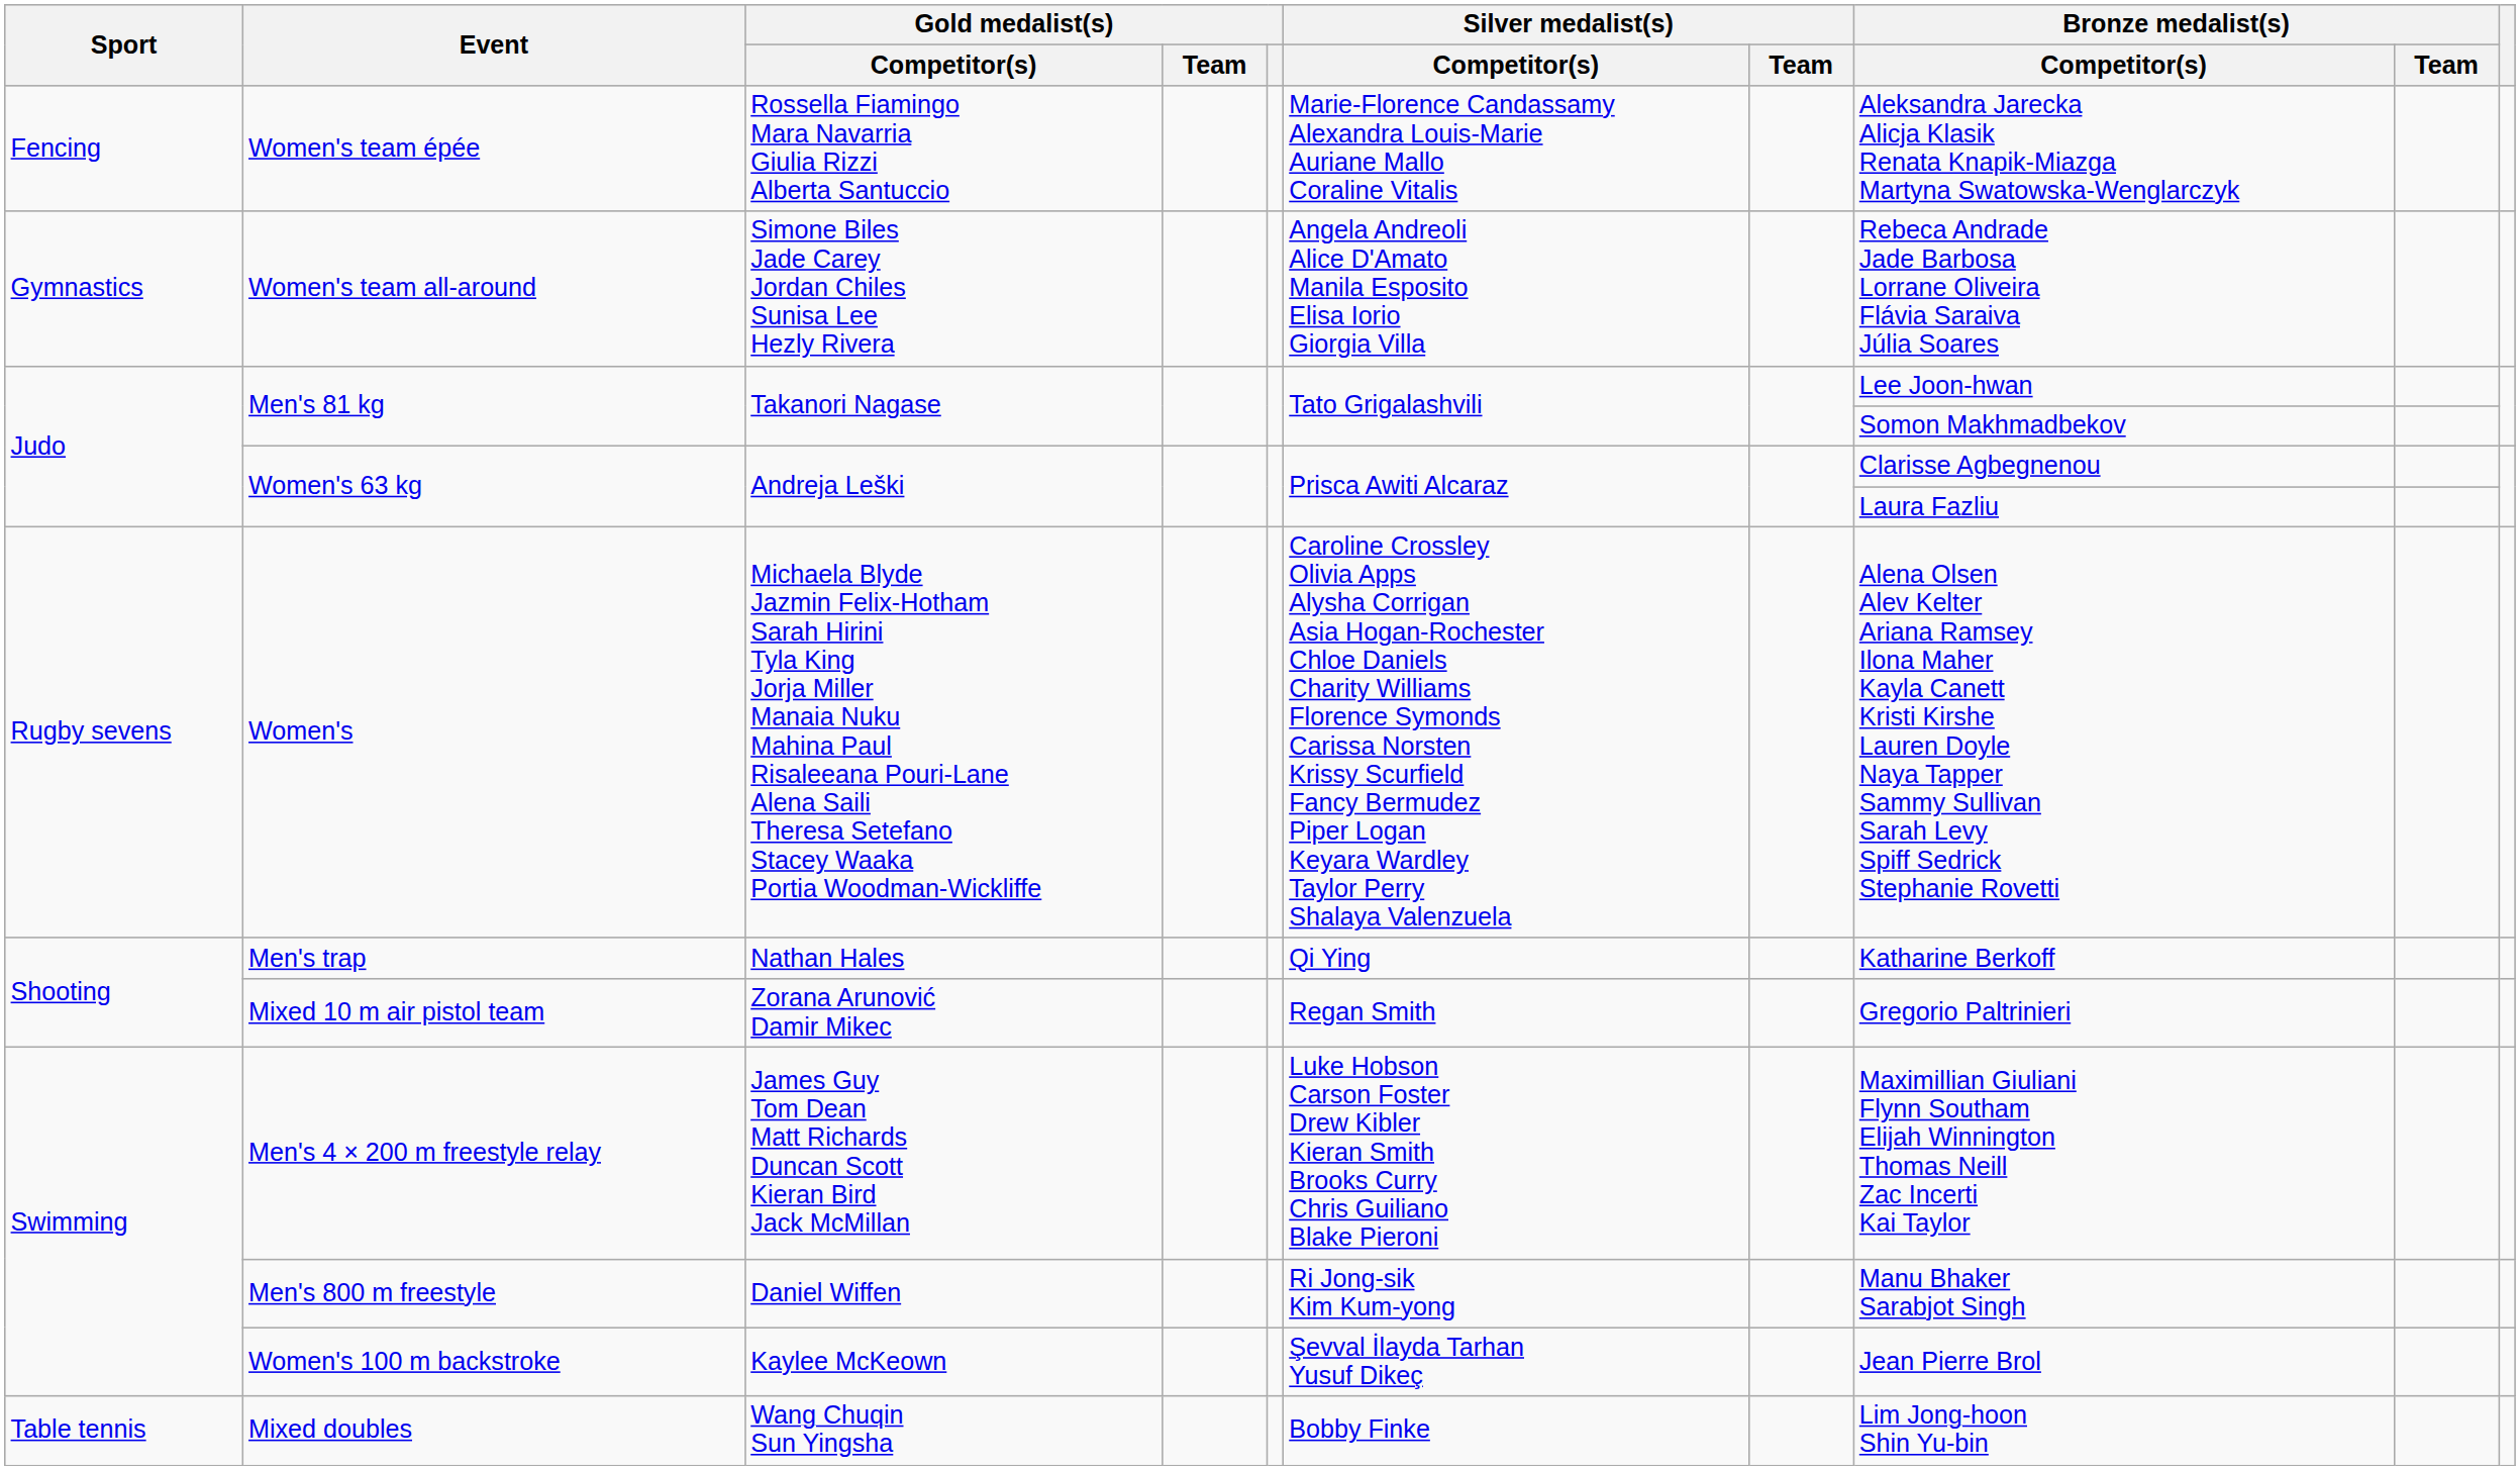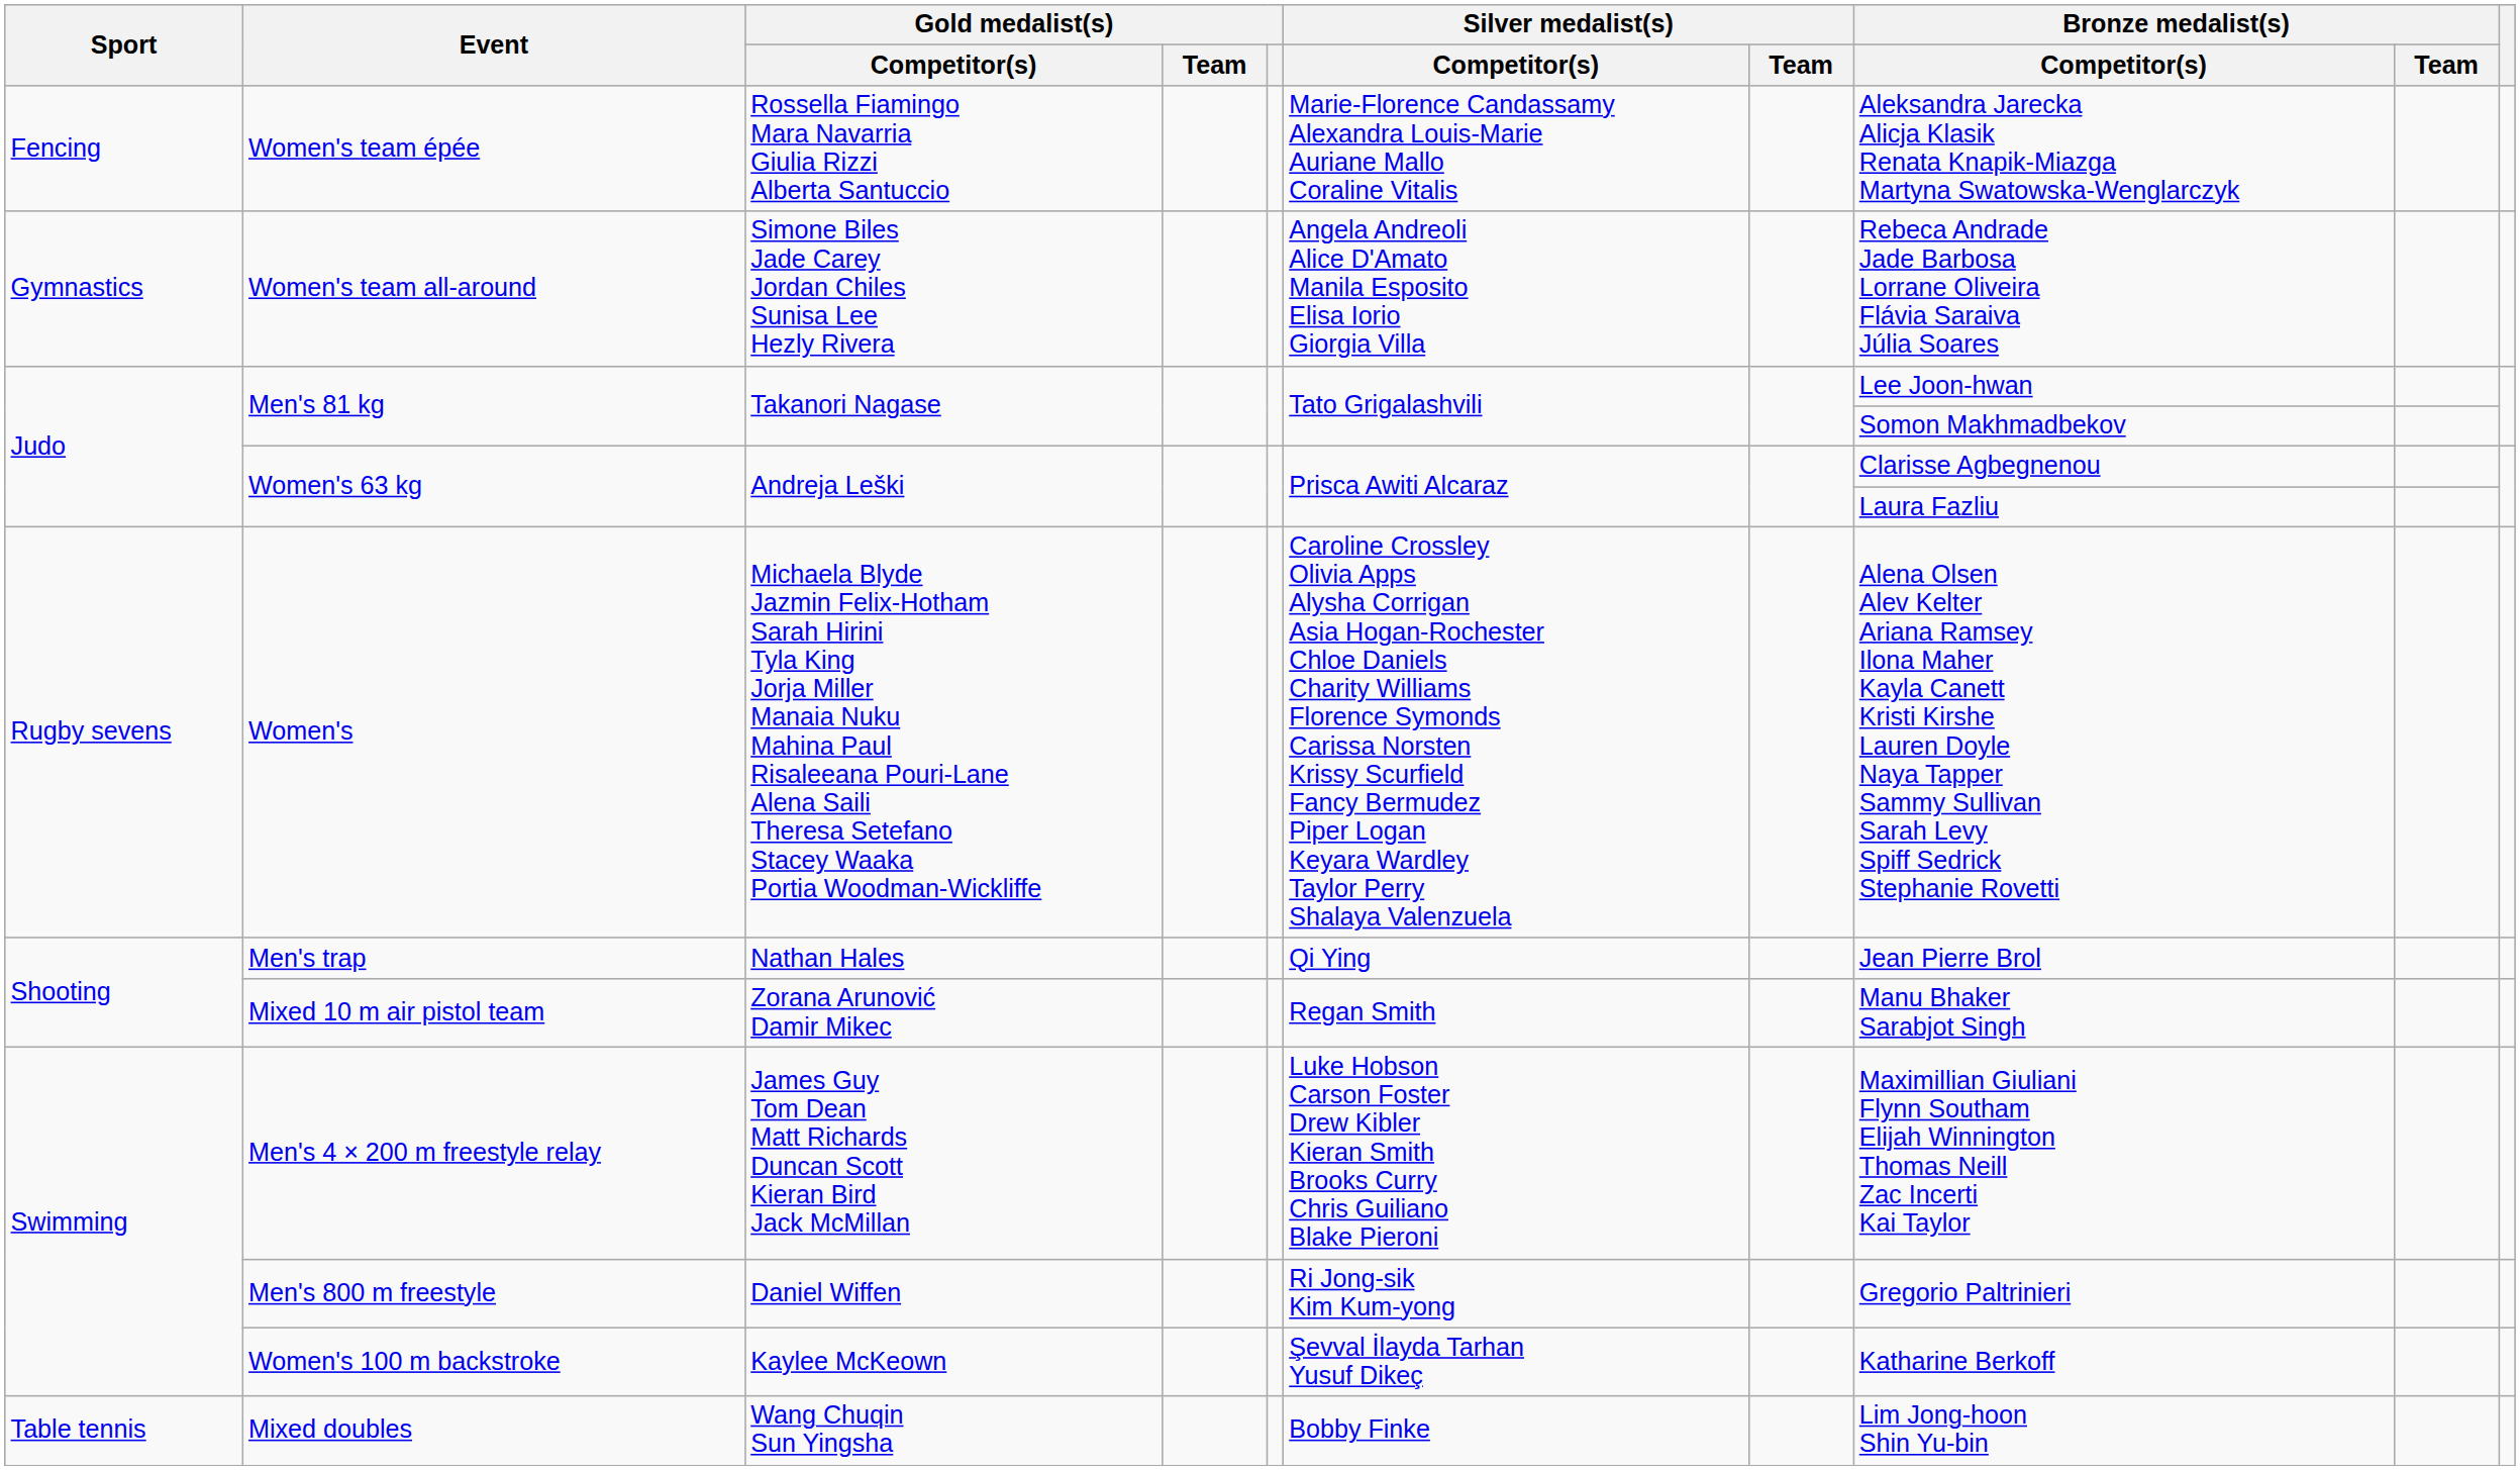 <table class="wikitable" style="width:100%;">
 <tr>
 <th rowspan="2">Sport</th>
 <th rowspan="2">Event</th>
 <th colspan="3">Gold medalist(s)</th>
 <th colspan="2">Silver medalist(s)</th>
 <th colspan="2">Bronze medalist(s)</th>
 <th rowspan="2"></th>
 </tr>
 <tr>
 <th>Competitor(s)</th>
 <th>Team</th>
 <th></th>
 <th>Competitor(s)</th>
 <th>Team</th>
 <th>Competitor(s)</th>
 <th>Team</th>
 </tr>
 <tr>
 <td><a href='#'>Fencing</a></td>
 <td><a href='#'>Women's team épée</a></td>
 <td><a href='#'>Rossella Fiamingo</a> <br> <a href='#'>Mara Navarria</a> <br> <a href='#'>Giulia Rizzi</a> <br> <a href='#'>Alberta Santuccio</a></td>
 <td></td>
 <td></td>
 <td><a href='#'>Marie-Florence Candassamy</a> <br> <a href='#'>Alexandra Louis-Marie</a> <br> <a href='#'>Auriane Mallo</a> <br> <a href='#'>Coraline Vitalis</a></td>
 <td></td>
 <td><a href='#'>Aleksandra Jarecka</a> <br> <a href='#'>Alicja Klasik</a> <br> <a href='#'>Renata Knapik-Miazga</a> <br> <a href='#'>Martyna Swatowska-Wenglarczyk</a></td>
 <td></td>
 <td></td>
 </tr>
 <tr>
 <td><a href='#'>Gymnastics</a></td>
 <td><a href='#'>Women's team all-around</a></td>
 <td><a href='#'>Simone Biles</a> <br> <a href='#'>Jade Carey</a> <br> <a href='#'>Jordan Chiles</a> <br> <a href='#'>Sunisa Lee</a> <br> <a href='#'>Hezly Rivera</a></td>
 <td></td>
 <td></td>
 <td><a href='#'>Angela Andreoli</a> <br> <a href='#'>Alice D'Amato</a> <br> <a href='#'>Manila Esposito</a> <br> <a href='#'>Elisa Iorio</a> <br> <a href='#'>Giorgia Villa</a></td>
 <td></td>
 <td><a href='#'>Rebeca Andrade</a> <br> <a href='#'>Jade Barbosa</a> <br> <a href='#'>Lorrane Oliveira</a> <br> <a href='#'>Flávia Saraiva</a> <br> <a href='#'>Júlia Soares</a></td>
 <td></td>
 <td></td>
 </tr>
 <tr>
 <td rowspan="4"><a href='#'>Judo</a></td>
 <td rowspan="2"><a href='#'>Men's 81 kg</a></td>
 <td rowspan="2"><a href='#'>Takanori Nagase</a></td>
 <td rowspan="2"></td>
 <td rowspan="2"></td>
 <td rowspan="2"><a href='#'>Tato Grigalashvili</a></td>
 <td rowspan="2"></td>
 <td><a href='#'>Lee Joon-hwan</a></td>
 <td></td>
 <td rowspan="2"></td>
 </tr>
 <tr>
 <td><a href='#'>Somon Makhmadbekov</a></td>
 <td></td>
 </tr>
 <tr>
 <td rowspan="2"><a href='#'>Women's 63 kg</a></td>
 <td rowspan="2"><a href='#'>Andreja Leški</a></td>
 <td rowspan="2"></td>
 <td rowspan="2"></td>
 <td rowspan="2"><a href='#'>Prisca Awiti Alcaraz</a></td>
 <td rowspan="2"></td>
 <td><a href='#'>Clarisse Agbegnenou</a></td>
 <td></td>
 <td rowspan="2"><br></td>
 </tr>
 <tr>
 <td><a href='#'>Laura Fazliu</a></td>
 <td></td>
 </tr>
 <tr>
 <td><a href='#'>Rugby sevens</a></td>
 <td><a href='#'>Women's</a></td>
 <td><a href='#'>Michaela Blyde</a> <br> <a href='#'>Jazmin Felix-Hotham</a> <br> <a href='#'>Sarah Hirini</a> <br> <a href='#'>Tyla King</a> <br> <a href='#'>Jorja Miller</a> <br> <a href='#'>Manaia Nuku</a> <br> <a href='#'>Mahina Paul</a> <br> <a href='#'>Risaleeana Pouri-Lane</a> <br> <a href='#'>Alena Saili</a> <br> <a href='#'>Theresa Setefano</a> <br> <a href='#'>Stacey Waaka</a> <br> <a href='#'>Portia Woodman-Wickliffe</a></td>
 <td></td>
 <td></td>
 <td><a href='#'>Caroline Crossley</a> <br> <a href='#'>Olivia Apps</a> <br> <a href='#'>Alysha Corrigan</a> <br> <a href='#'>Asia Hogan-Rochester</a> <br> <a href='#'>Chloe Daniels</a> <br> <a href='#'>Charity Williams</a> <br> <a href='#'>Florence Symonds</a> <br> <a href='#'>Carissa Norsten</a> <br> <a href='#'>Krissy Scurfield</a> <br> <a href='#'>Fancy Bermudez</a> <br> <a href='#'>Piper Logan</a> <br> <a href='#'>Keyara Wardley</a> <br> <a href='#'>Taylor Perry</a> <br> <a href='#'>Shalaya Valenzuela</a></td>
 <td></td>
 <td><a href='#'>Alena Olsen</a> <br> <a href='#'>Alev Kelter</a> <br> <a href='#'>Ariana Ramsey</a> <br> <a href='#'>Ilona Maher</a> <br> <a href='#'>Kayla Canett</a> <br> <a href='#'>Kristi Kirshe</a> <br> <a href='#'>Lauren Doyle</a> <br> <a href='#'>Naya Tapper</a> <br> <a href='#'>Sammy Sullivan</a> <br> <a href='#'>Sarah Levy</a> <br> <a href='#'>Spiff Sedrick</a> <br> <a href='#'>Stephanie Rovetti</a></td>
 <td></td>
 <td></td>
 </tr>
 <tr>
 <td rowspan="2"><a href='#'>Shooting</a></td>
 <td><a href='#'>Men's trap</a></td>
 <td><a href='#'>Nathan Hales</a></td>
 <td></td>
 <td></td>
 <td><a href='#'>Qi Ying</a></td>
 <td></td>
-<td><a href='#'>Katharine Berkoff</a></td>
+<td><a href='#'>Jean Pierre Brol</a></td>
 <td></td>
 <td></td>
 </tr>
 <tr>
 <td><a href='#'>Mixed 10 m air pistol team</a></td>
 <td><a href='#'>Zorana Arunović</a> <br> <a href='#'>Damir Mikec</a></td>
 <td></td>
 <td></td>
 <td><a href='#'>Regan Smith</a></td>
 <td></td>
-<td><a href='#'>Gregorio Paltrinieri</a></td>
+<td><a href='#'>Manu Bhaker</a> <br> <a href='#'>Sarabjot Singh</a></td>
 <td></td>
 <td></td>
 </tr>
 <tr>
 <td rowspan="3"><a href='#'>Swimming</a></td>
 <td><a href='#'>Men's 4 × 200 m freestyle relay</a></td>
 <td><a href='#'>James Guy</a> <br> <a href='#'>Tom Dean</a> <br> <a href='#'>Matt Richards</a> <br> <a href='#'>Duncan Scott</a> <br> <a href='#'>Kieran Bird</a> <br> <a href='#'>Jack McMillan</a></td>
 <td></td>
 <td></td>
 <td><a href='#'>Luke Hobson</a> <br> <a href='#'>Carson Foster</a> <br> <a href='#'>Drew Kibler</a> <br> <a href='#'>Kieran Smith</a> <br> <a href='#'>Brooks Curry</a> <br> <a href='#'>Chris Guiliano</a> <br> <a href='#'>Blake Pieroni</a></td>
 <td></td>
 <td><a href='#'>Maximillian Giuliani</a> <br> <a href='#'>Flynn Southam</a> <br> <a href='#'>Elijah Winnington</a> <br> <a href='#'>Thomas Neill</a> <br> <a href='#'>Zac Incerti</a> <br> <a href='#'>Kai Taylor</a></td>
 <td></td>
 <td></td>
 </tr>
 <tr>
 <td><a href='#'>Men's 800 m freestyle</a></td>
 <td><a href='#'>Daniel Wiffen</a></td>
 <td></td>
 <td></td>
 <td><a href='#'>Ri Jong-sik</a> <br> <a href='#'>Kim Kum-yong</a></td>
 <td></td>
-<td><a href='#'>Manu Bhaker</a> <br> <a href='#'>Sarabjot Singh</a></td>
+<td><a href='#'>Gregorio Paltrinieri</a></td>
 <td></td>
 <td></td>
 </tr>
 <tr>
 <td><a href='#'>Women's 100 m backstroke</a></td>
 <td><a href='#'>Kaylee McKeown</a></td>
 <td></td>
 <td></td>
 <td><a href='#'>Şevval İlayda Tarhan</a> <br> <a href='#'>Yusuf Dikeç</a></td>
 <td></td>
-<td><a href='#'>Jean Pierre Brol</a></td>
+<td><a href='#'>Katharine Berkoff</a></td>
 <td></td>
 <td></td>
 </tr>
 <tr>
 <td><a href='#'>Table tennis</a></td>
 <td><a href='#'>Mixed doubles</a></td>
 <td><a href='#'>Wang Chuqin</a> <br> <a href='#'>Sun Yingsha</a></td>
 <td></td>
 <td></td>
 <td><a href='#'>Bobby Finke</a></td>
 <td></td>
 <td><a href='#'>Lim Jong-hoon</a> <br> <a href='#'>Shin Yu-bin</a></td>
 <td></td>
 <td></td>
 </tr>
 </table>
